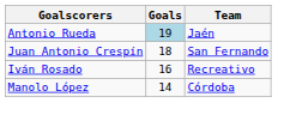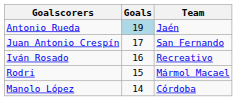 <table class="wikitable sortable">
 <tr>
 <th>Goalscorers</th>
 <th>Goals</th>
 <th>Team</th>
 </tr>
 <tr>
 <td> <a href='#'>Antonio Rueda</a></td>
 <td align=center style="background: lightblue;">19</td>
 <td><a href='#'>Jaén</a></td>
 </tr>
 <tr>
 <td> <a href='#'>Juan Antonio Crespín</a></td>
-<td align=center>18</td>
+<td align=center>17</td>
 <td><a href='#'>San Fernando</a></td>
 </tr>
 <tr>
 <td> <a href='#'>Iván Rosado</a></td>
 <td align=center>16</td>
 <td><a href='#'>Recreativo</a></td>
 </tr>
 <tr>
+<td> <a href='#'>Rodri</a></td>
+<td align=center>15</td>
+<td><a href='#'>Mármol Macael</a></td>
+</tr>
+<tr>
 <td> <a href='#'>Manolo López</a></td>
 <td align=center>14</td>
 <td><a href='#'>Córdoba</a></td>
 </tr>
 </table>
